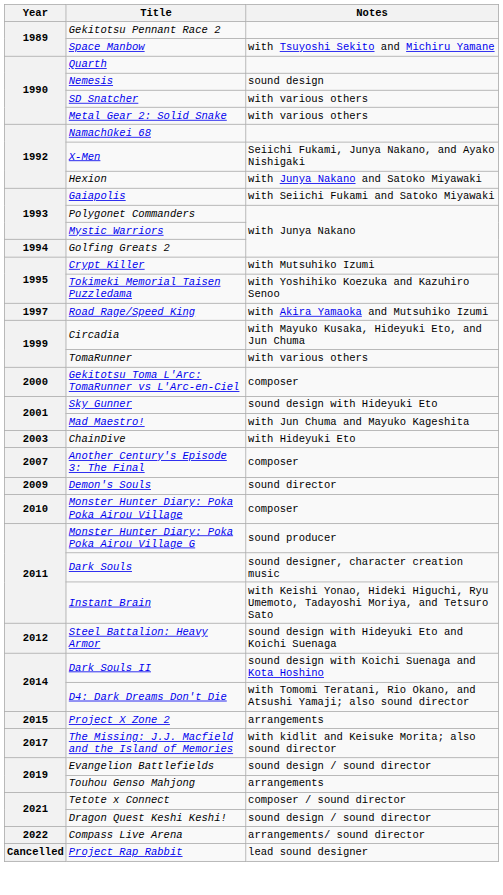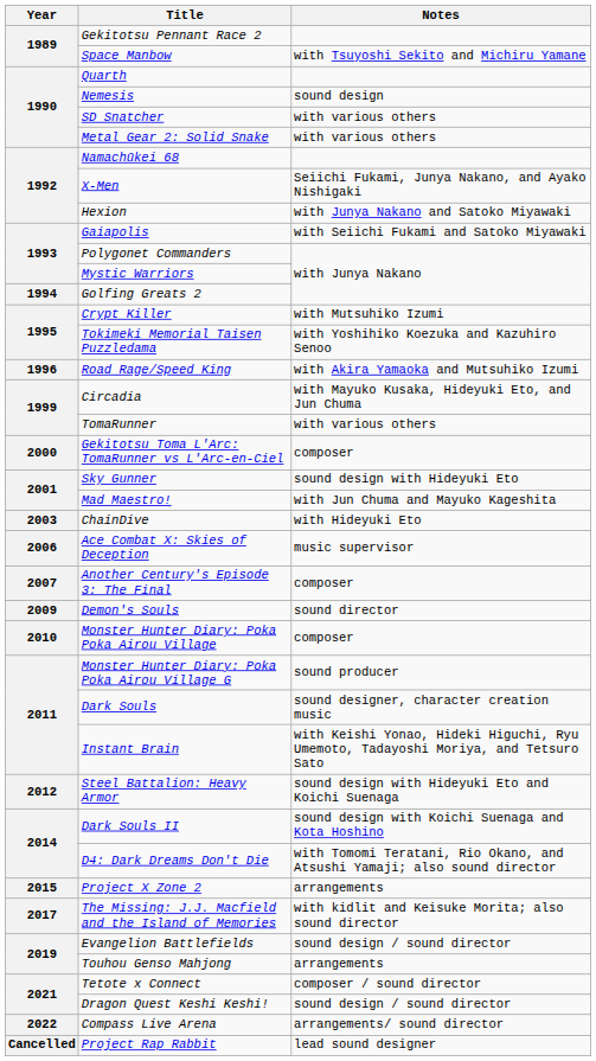 <table class="wikitable">
 <tr>
 <th>Year</th>
 <th>Title</th>
 <th>Notes</th>
 </tr>
 <tr>
 <th rowspan="2">1989</th>
 <td><em>Gekitotsu Pennant Race 2</em></td>
 <td></td>
 </tr>
 <tr>
 <td><em><a href='#'>Space Manbow</a></em></td>
 <td>with <a href='#'>Tsuyoshi Sekito</a> and <a href='#'>Michiru Yamane</a></td>
 </tr>
 <tr>
 <th rowspan="4">1990</th>
 <td><em><a href='#'>Quarth</a></em></td>
 <td></td>
 </tr>
 <tr>
 <td><em><a href='#'>Nemesis</a></em></td>
 <td>sound design</td>
 </tr>
 <tr>
 <td><em><a href='#'>SD Snatcher</a></em></td>
 <td>with various others</td>
 </tr>
 <tr>
 <td><em><a href='#'>Metal Gear 2: Solid Snake</a></em></td>
 <td>with various others</td>
 </tr>
 <tr>
 <th rowspan="3">1992</th>
 <td><em><a href='#'>Namachūkei 68</a></em></td>
 <td></td>
 </tr>
 <tr>
 <td><em><a href='#'>X-Men</a></em></td>
 <td>Seiichi Fukami, Junya Nakano, and Ayako Nishigaki</td>
 </tr>
 <tr>
 <td><em>Hexion</em></td>
 <td>with <a href='#'>Junya Nakano</a> and Satoko Miyawaki</td>
 </tr>
 <tr>
 <th rowspan="3">1993</th>
 <td><em><a href='#'>Gaiapolis</a></em></td>
 <td>with Seiichi Fukami and Satoko Miyawaki</td>
 </tr>
 <tr>
 <td><em>Polygonet Commanders</em></td>
 <td rowspan="3">with Junya Nakano</td>
 </tr>
 <tr>
 <td><em><a href='#'>Mystic Warriors</a></em></td>
 </tr>
 <tr>
 <th>1994</th>
 <td><em>Golfing Greats 2</em></td>
 </tr>
 <tr>
 <th rowspan="2">1995</th>
 <td><em><a href='#'>Crypt Killer</a></em></td>
 <td>with Mutsuhiko Izumi</td>
 </tr>
 <tr>
 <td><em><a href='#'>Tokimeki Memorial Taisen Puzzledama</a></em></td>
 <td>with Yoshihiko Koezuka and Kazuhiro Senoo</td>
 </tr>
 <tr>
-<th>1997</th>
+<th>1996</th>
 <td><em><a href='#'>Road Rage/Speed King</a></em></td>
 <td>with <a href='#'>Akira Yamaoka</a> and Mutsuhiko Izumi</td>
 </tr>
 <tr>
 <th rowspan="2">1999</th>
 <td><em>Circadia</em></td>
 <td>with Mayuko Kusaka, Hideyuki Eto, and Jun Chuma</td>
 </tr>
 <tr>
 <td><em>TomaRunner</em></td>
 <td>with various others</td>
 </tr>
 <tr>
 <th>2000</th>
 <td><em><a href='#'>Gekitotsu Toma L'Arc: TomaRunner vs L'Arc-en-Ciel</a></em></td>
 <td>composer</td>
 </tr>
 <tr>
 <th rowspan="2">2001</th>
 <td><em><a href='#'>Sky Gunner</a></em></td>
 <td>sound design with Hideyuki Eto</td>
 </tr>
 <tr>
 <td><em><a href='#'>Mad Maestro!</a></em></td>
 <td>with Jun Chuma and Mayuko Kageshita</td>
 </tr>
 <tr>
 <th>2003</th>
 <td><em>ChainDive</em></td>
 <td>with Hideyuki Eto</td>
+</tr>
+<tr>
+<th>2006</th>
+<td><em><a href='#'>Ace Combat X: Skies of Deception</a></em></td>
+<td>music supervisor</td>
 </tr>
 <tr>
 <th>2007</th>
 <td><em><a href='#'>Another Century's Episode 3: The Final</a></em></td>
 <td>composer</td>
 </tr>
 <tr>
 <th>2009</th>
 <td><em><a href='#'>Demon's Souls</a></em></td>
 <td>sound director</td>
 </tr>
 <tr>
 <th>2010</th>
 <td><em><a href='#'>Monster Hunter Diary: Poka Poka Airou Village</a></em></td>
 <td>composer</td>
 </tr>
 <tr>
 <th rowspan="3">2011</th>
 <td><em><a href='#'>Monster Hunter Diary: Poka Poka Airou Village G</a></em></td>
 <td>sound producer</td>
 </tr>
 <tr>
 <td><em><a href='#'>Dark Souls</a></em></td>
 <td>sound designer, character creation music</td>
 </tr>
 <tr>
 <td><em><a href='#'>Instant Brain</a></em></td>
 <td>with Keishi Yonao, Hideki Higuchi, Ryu Umemoto, Tadayoshi Moriya, and Tetsuro Sato</td>
 </tr>
 <tr>
 <th>2012</th>
 <td><em><a href='#'>Steel Battalion: Heavy Armor</a></em></td>
 <td>sound design with Hideyuki Eto and Koichi Suenaga</td>
 </tr>
 <tr>
 <th rowspan="2">2014</th>
 <td><em><a href='#'>Dark Souls II</a></em></td>
 <td>sound design with Koichi Suenaga and <a href='#'>Kota Hoshino</a></td>
 </tr>
 <tr>
 <td><em><a href='#'>D4: Dark Dreams Don't Die</a></em></td>
 <td>with Tomomi Teratani, Rio Okano, and Atsushi Yamaji; also sound director</td>
 </tr>
 <tr>
 <th>2015</th>
 <td><em><a href='#'>Project X Zone 2</a></em></td>
 <td>arrangements</td>
 </tr>
 <tr>
 <th>2017</th>
 <td><em><a href='#'>The Missing: J.J. Macfield and the Island of Memories</a></em></td>
 <td>with kidlit and Keisuke Morita; also sound director</td>
 </tr>
 <tr>
 <th rowspan="2">2019</th>
 <td><em>Evangelion Battlefields</em></td>
 <td>sound design / sound director</td>
 </tr>
 <tr>
 <td><em>Touhou Genso Mahjong</em></td>
 <td>arrangements</td>
 </tr>
 <tr>
 <th rowspan="2">2021</th>
 <td><em>Tetote x Connect</em></td>
 <td>composer / sound director</td>
 </tr>
 <tr>
 <td><em>Dragon Quest Keshi Keshi!</em></td>
 <td>sound design / sound director</td>
 </tr>
 <tr>
 <th>2022</th>
 <td><em>Compass Live Arena</em></td>
 <td>arrangements/ sound director</td>
 </tr>
 <tr>
 <th>Cancelled</th>
 <td><em><a href='#'>Project Rap Rabbit</a></em></td>
 <td>lead sound designer</td>
 </tr>
 </table>
